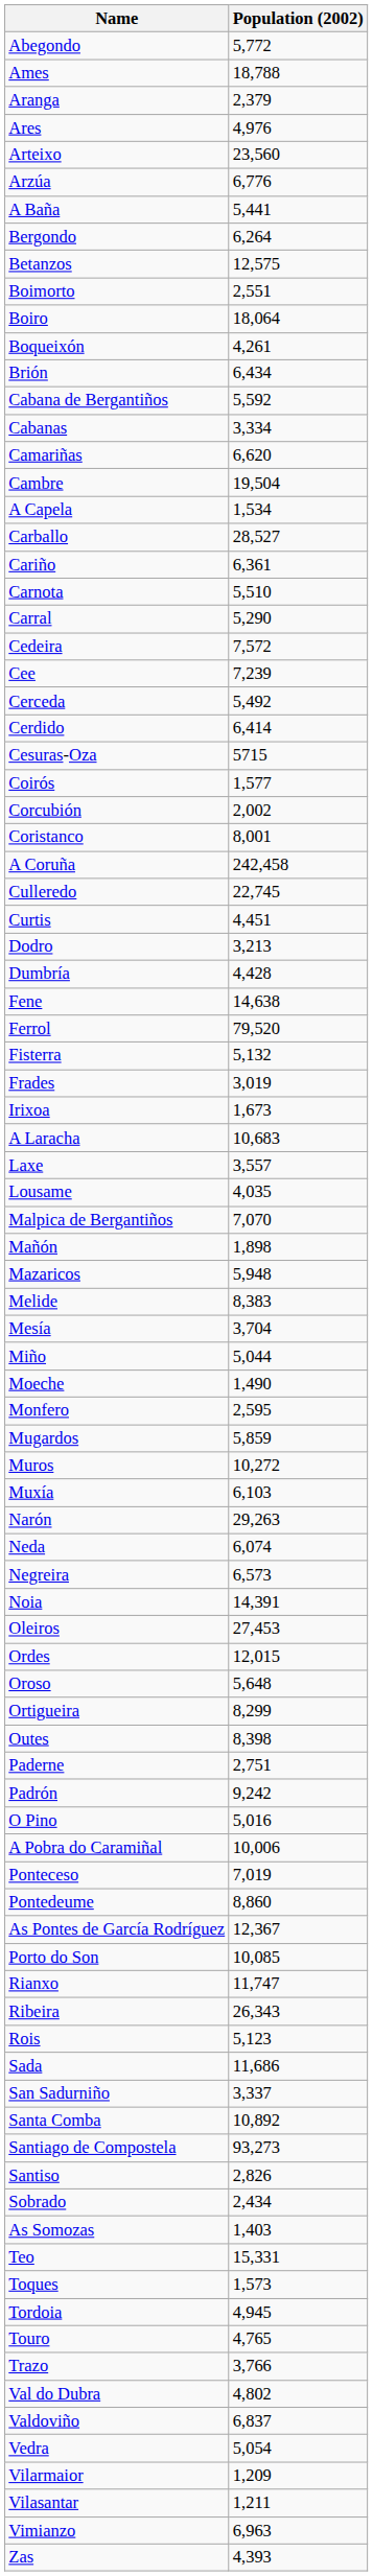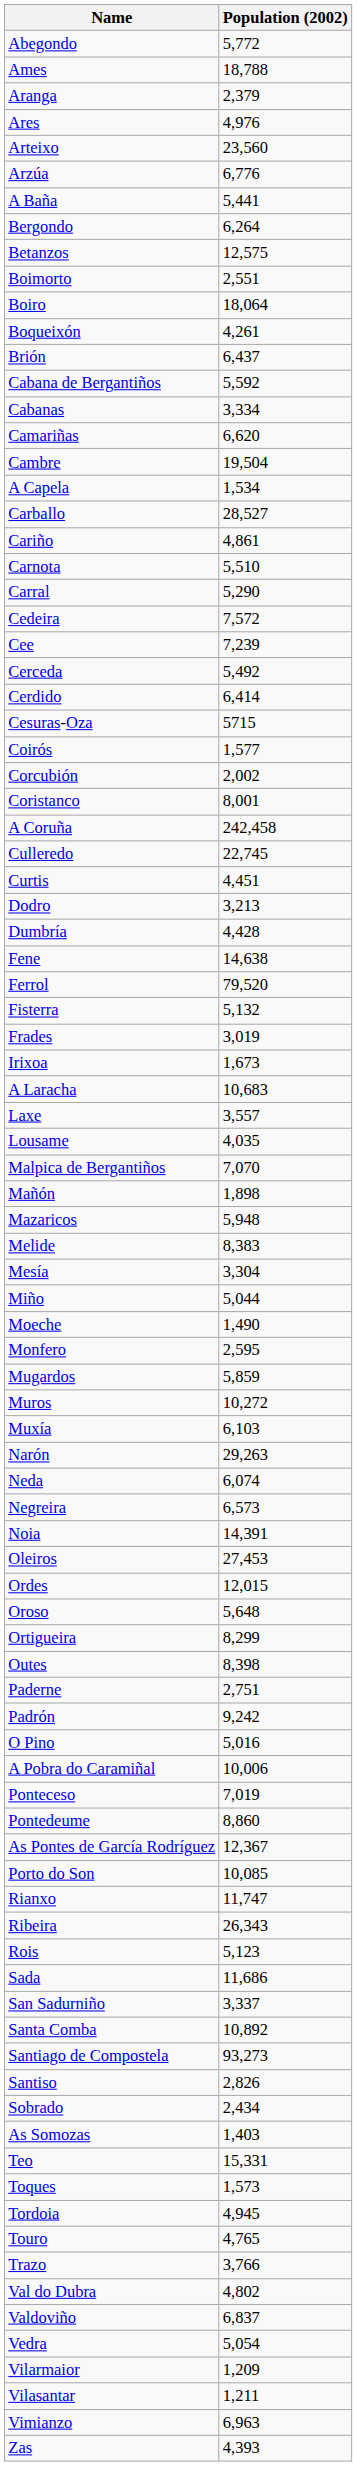 <table class="wikitable sortable">
 <tr>
 <th><strong>Name</strong></th>
 <th><strong>Population (2002)</strong></th>
 </tr>
 <tr>
 <td><a href='#'>Abegondo</a></td>
 <td>5,772</td>
 </tr>
 <tr>
 <td><a href='#'>Ames</a></td>
 <td>18,788</td>
 </tr>
 <tr>
 <td><a href='#'>Aranga</a></td>
 <td>2,379</td>
 </tr>
 <tr>
 <td><a href='#'>Ares</a></td>
 <td>4,976</td>
 </tr>
 <tr>
 <td><a href='#'>Arteixo</a></td>
 <td>23,560</td>
 </tr>
 <tr>
 <td><a href='#'>Arzúa</a></td>
 <td>6,776</td>
 </tr>
 <tr>
 <td><a href='#'>A Baña</a></td>
 <td>5,441</td>
 </tr>
 <tr>
 <td><a href='#'>Bergondo</a></td>
 <td>6,264</td>
 </tr>
 <tr>
 <td><a href='#'>Betanzos</a></td>
 <td>12,575</td>
 </tr>
 <tr>
 <td><a href='#'>Boimorto</a></td>
 <td>2,551</td>
 </tr>
 <tr>
 <td><a href='#'>Boiro</a></td>
 <td>18,064</td>
 </tr>
 <tr>
 <td><a href='#'>Boqueixón</a></td>
 <td>4,261</td>
 </tr>
 <tr>
 <td><a href='#'>Brión</a></td>
-<td>6,434</td>
+<td>6,437</td>
 </tr>
 <tr>
 <td><a href='#'>Cabana de Bergantiños</a></td>
 <td>5,592</td>
 </tr>
 <tr>
 <td><a href='#'>Cabanas</a></td>
 <td>3,334</td>
 </tr>
 <tr>
 <td><a href='#'>Camariñas</a></td>
 <td>6,620</td>
 </tr>
 <tr>
 <td><a href='#'>Cambre</a></td>
 <td>19,504</td>
 </tr>
 <tr>
 <td><a href='#'>A Capela</a></td>
 <td>1,534</td>
 </tr>
 <tr>
 <td><a href='#'>Carballo</a></td>
 <td>28,527</td>
 </tr>
 <tr>
 <td><a href='#'>Cariño</a></td>
-<td>6,361</td>
+<td>4,861</td>
 </tr>
 <tr>
 <td><a href='#'>Carnota</a></td>
 <td>5,510</td>
 </tr>
 <tr>
 <td><a href='#'>Carral</a></td>
 <td>5,290</td>
 </tr>
 <tr>
 <td><a href='#'>Cedeira</a></td>
 <td>7,572</td>
 </tr>
 <tr>
 <td><a href='#'>Cee</a></td>
 <td>7,239</td>
 </tr>
 <tr>
 <td><a href='#'>Cerceda</a></td>
 <td>5,492</td>
 </tr>
 <tr>
 <td><a href='#'>Cerdido</a></td>
 <td>6,414</td>
 </tr>
 <tr>
 <td><a href='#'>Cesuras</a>-<a href='#'>Oza</a></td>
 <td>5715</td>
 </tr>
 <tr>
 <td><a href='#'>Coirós</a></td>
 <td>1,577</td>
 </tr>
 <tr>
 <td><a href='#'>Corcubión</a></td>
 <td>2,002</td>
 </tr>
 <tr>
 <td><a href='#'>Coristanco</a></td>
 <td>8,001</td>
 </tr>
 <tr>
 <td><a href='#'>A Coruña</a></td>
 <td>242,458</td>
 </tr>
 <tr>
 <td><a href='#'>Culleredo</a></td>
 <td>22,745</td>
 </tr>
 <tr>
 <td><a href='#'>Curtis</a></td>
 <td>4,451</td>
 </tr>
 <tr>
 <td><a href='#'>Dodro</a></td>
 <td>3,213</td>
 </tr>
 <tr>
 <td><a href='#'>Dumbría</a></td>
 <td>4,428</td>
 </tr>
 <tr>
 <td><a href='#'>Fene</a></td>
 <td>14,638</td>
 </tr>
 <tr>
 <td><a href='#'>Ferrol</a></td>
 <td>79,520</td>
 </tr>
 <tr>
 <td><a href='#'>Fisterra</a></td>
 <td>5,132</td>
 </tr>
 <tr>
 <td><a href='#'>Frades</a></td>
 <td>3,019</td>
 </tr>
 <tr>
 <td><a href='#'>Irixoa</a></td>
 <td>1,673</td>
 </tr>
 <tr>
 <td><a href='#'>A Laracha</a></td>
 <td>10,683</td>
 </tr>
 <tr>
 <td><a href='#'>Laxe</a></td>
 <td>3,557</td>
 </tr>
 <tr>
 <td><a href='#'>Lousame</a></td>
 <td>4,035</td>
 </tr>
 <tr>
 <td><a href='#'>Malpica de Bergantiños</a></td>
 <td>7,070</td>
 </tr>
 <tr>
 <td><a href='#'>Mañón</a></td>
 <td>1,898</td>
 </tr>
 <tr>
 <td><a href='#'>Mazaricos</a></td>
 <td>5,948</td>
 </tr>
 <tr>
 <td><a href='#'>Melide</a></td>
 <td>8,383</td>
 </tr>
 <tr>
 <td><a href='#'>Mesía</a></td>
-<td>3,704</td>
+<td>3,304</td>
 </tr>
 <tr>
 <td><a href='#'>Miño</a></td>
 <td>5,044</td>
 </tr>
 <tr>
 <td><a href='#'>Moeche</a></td>
 <td>1,490</td>
 </tr>
 <tr>
 <td><a href='#'>Monfero</a></td>
 <td>2,595</td>
 </tr>
 <tr>
 <td><a href='#'>Mugardos</a></td>
 <td>5,859</td>
 </tr>
 <tr>
 <td><a href='#'>Muros</a></td>
 <td>10,272</td>
 </tr>
 <tr>
 <td><a href='#'>Muxía</a></td>
 <td>6,103</td>
 </tr>
 <tr>
 <td><a href='#'>Narón</a></td>
 <td>29,263</td>
 </tr>
 <tr>
 <td><a href='#'>Neda</a></td>
 <td>6,074</td>
 </tr>
 <tr>
 <td><a href='#'>Negreira</a></td>
 <td>6,573</td>
 </tr>
 <tr>
 <td><a href='#'>Noia</a></td>
 <td>14,391</td>
 </tr>
 <tr>
 <td><a href='#'>Oleiros</a></td>
 <td>27,453</td>
 </tr>
 <tr>
 <td><a href='#'>Ordes</a></td>
 <td>12,015</td>
 </tr>
 <tr>
 <td><a href='#'>Oroso</a></td>
 <td>5,648</td>
 </tr>
 <tr>
 <td><a href='#'>Ortigueira</a></td>
 <td>8,299</td>
 </tr>
 <tr>
 <td><a href='#'>Outes</a></td>
 <td>8,398</td>
 </tr>
 <tr>
 <td><a href='#'>Paderne</a></td>
 <td>2,751</td>
 </tr>
 <tr>
 <td><a href='#'>Padrón</a></td>
 <td>9,242</td>
 </tr>
 <tr>
 <td><a href='#'>O Pino</a></td>
 <td>5,016</td>
 </tr>
 <tr>
 <td><a href='#'>A Pobra do Caramiñal</a></td>
 <td>10,006</td>
 </tr>
 <tr>
 <td><a href='#'>Ponteceso</a></td>
 <td>7,019</td>
 </tr>
 <tr>
 <td><a href='#'>Pontedeume</a></td>
 <td>8,860</td>
 </tr>
 <tr>
 <td><a href='#'>As Pontes de García Rodríguez</a></td>
 <td>12,367</td>
 </tr>
 <tr>
 <td><a href='#'>Porto do Son</a></td>
 <td>10,085</td>
 </tr>
 <tr>
 <td><a href='#'>Rianxo</a></td>
 <td>11,747</td>
 </tr>
 <tr>
 <td><a href='#'>Ribeira</a></td>
 <td>26,343</td>
 </tr>
 <tr>
 <td><a href='#'>Rois</a></td>
 <td>5,123</td>
 </tr>
 <tr>
 <td><a href='#'>Sada</a></td>
 <td>11,686</td>
 </tr>
 <tr>
 <td><a href='#'>San Sadurniño</a></td>
 <td>3,337</td>
 </tr>
 <tr>
 <td><a href='#'>Santa Comba</a></td>
 <td>10,892</td>
 </tr>
 <tr>
 <td><a href='#'>Santiago de Compostela</a></td>
 <td>93,273</td>
 </tr>
 <tr>
 <td><a href='#'>Santiso</a></td>
 <td>2,826</td>
 </tr>
 <tr>
 <td><a href='#'>Sobrado</a></td>
 <td>2,434</td>
 </tr>
 <tr>
 <td><a href='#'>As Somozas</a></td>
 <td>1,403</td>
 </tr>
 <tr>
 <td><a href='#'>Teo</a></td>
 <td>15,331</td>
 </tr>
 <tr>
 <td><a href='#'>Toques</a></td>
 <td>1,573</td>
 </tr>
 <tr>
 <td><a href='#'>Tordoia</a></td>
 <td>4,945</td>
 </tr>
 <tr>
 <td><a href='#'>Touro</a></td>
 <td>4,765</td>
 </tr>
 <tr>
 <td><a href='#'>Trazo</a></td>
 <td>3,766</td>
 </tr>
 <tr>
 <td><a href='#'>Val do Dubra</a></td>
 <td>4,802</td>
 </tr>
 <tr>
 <td><a href='#'>Valdoviño</a></td>
 <td>6,837</td>
 </tr>
 <tr>
 <td><a href='#'>Vedra</a></td>
 <td>5,054</td>
 </tr>
 <tr>
 <td><a href='#'>Vilarmaior</a></td>
 <td>1,209</td>
 </tr>
 <tr>
 <td><a href='#'>Vilasantar</a></td>
 <td>1,211</td>
 </tr>
 <tr>
 <td><a href='#'>Vimianzo</a></td>
 <td>6,963</td>
 </tr>
 <tr>
 <td><a href='#'>Zas</a></td>
 <td>4,393</td>
 </tr>
 </table>
